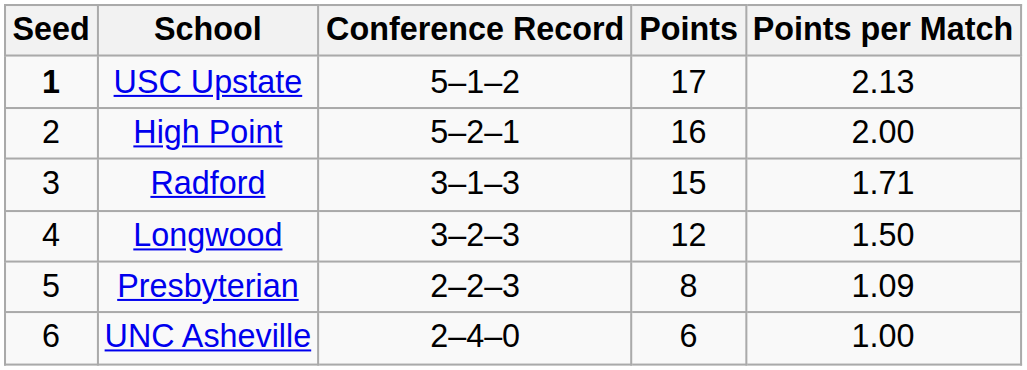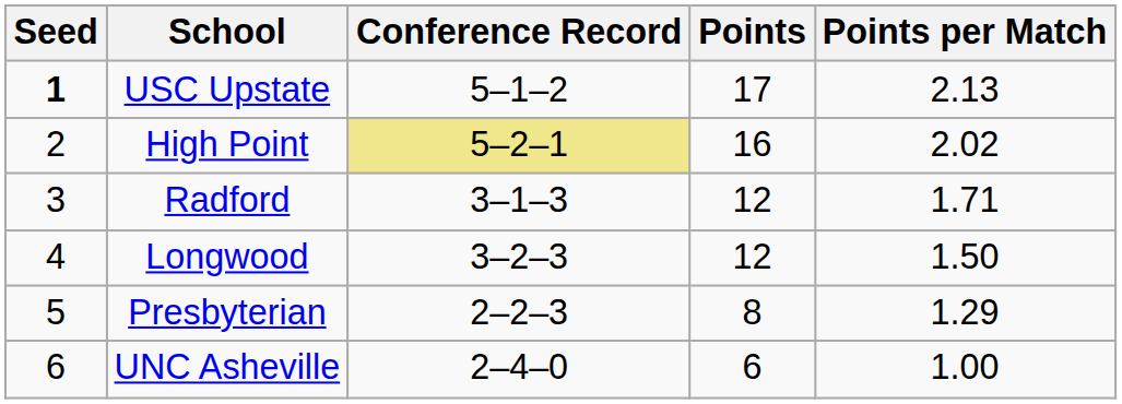 <table class="wikitable" style="text-align:center">
 <tr>
 <th>Seed</th>
 <th>School</th>
 <th>Conference Record</th>
 <th>Points</th>
 <th>Points per Match</th>
 </tr>
 <tr>
 <td><strong>1</strong></td>
 <td><a href='#'>USC Upstate</a></td>
 <td>5–1–2</td>
 <td>17</td>
 <td>2.13</td>
 </tr>
 <tr>
 <td>2</td>
 <td><a href='#'>High Point</a></td>
-<td>5–2–1</td>
+<td style="background: khaki;">5–2–1</td>
 <td>16</td>
-<td>2.00</td>
+<td>2.02</td>
 </tr>
 <tr>
 <td>3</td>
 <td><a href='#'>Radford</a></td>
 <td>3–1–3</td>
-<td>15</td>
+<td>12</td>
 <td>1.71</td>
 </tr>
 <tr>
 <td>4</td>
 <td><a href='#'>Longwood</a></td>
 <td>3–2–3</td>
 <td>12</td>
 <td>1.50</td>
 </tr>
 <tr>
 <td>5</td>
 <td><a href='#'>Presbyterian</a></td>
 <td>2–2–3</td>
 <td>8</td>
-<td>1.09</td>
+<td>1.29</td>
 </tr>
 <tr>
 <td>6</td>
 <td><a href='#'>UNC Asheville</a></td>
 <td>2–4–0</td>
 <td>6</td>
 <td>1.00</td>
 </tr>
 </table>
